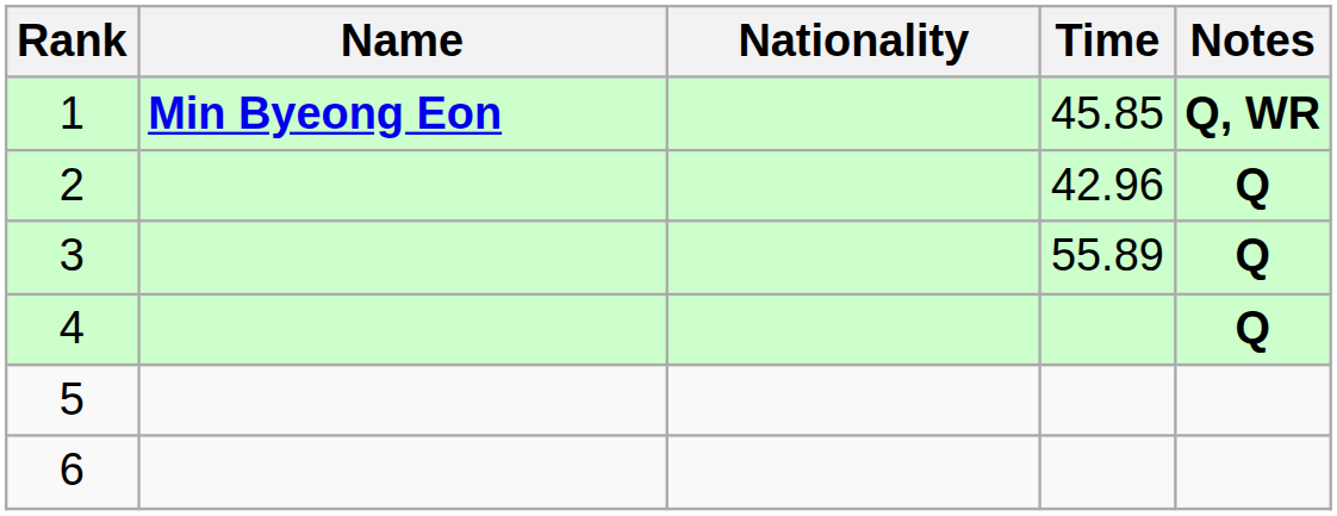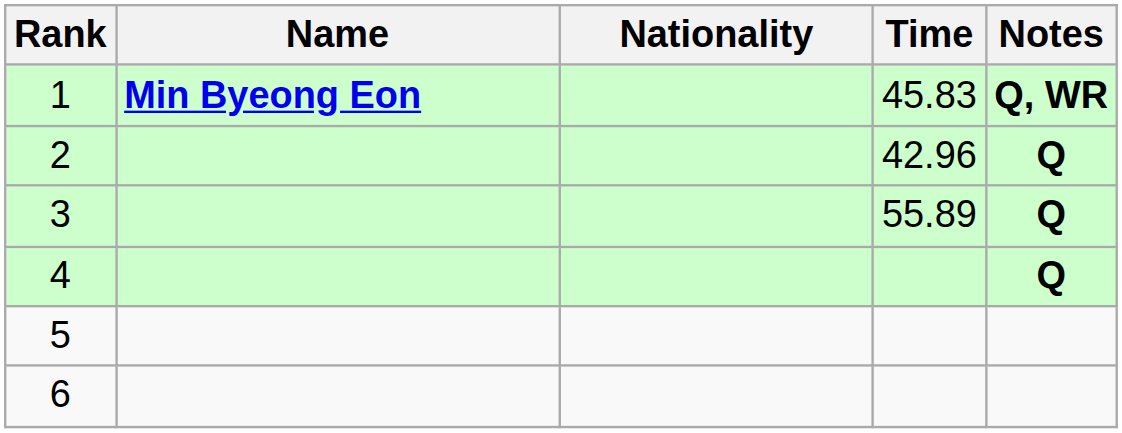 <table class="wikitable sortable" style="text-align:center">
 <tr>
 <th>Rank</th>
 <th style="width:180px">Name</th>
 <th style="width:125px">Nationality</th>
 <th>Time</th>
 <th>Notes</th>
 </tr>
 <tr style="background:#cfc;">
 <td>1</td>
 <td style="text-align:left;"><strong><a href='#'>Min Byeong Eon</a></strong></td>
 <td style="text-align:left;"></td>
-<td>45.85</td>
+<td>45.83</td>
 <td><strong>Q, WR</strong></td>
 </tr>
 <tr style="background:#cfc;">
 <td>2</td>
 <td style="text-align:left;"></td>
 <td style="text-align:left;"></td>
 <td>42.96</td>
 <td><strong>Q</strong></td>
 </tr>
 <tr style="background:#cfc;">
 <td>3</td>
 <td style="text-align:left;"></td>
 <td style="text-align:left;"></td>
 <td>55.89</td>
 <td><strong>Q</strong></td>
 </tr>
 <tr style="background:#cfc;">
 <td>4</td>
 <td style="text-align:left;"></td>
 <td style="text-align:left;"></td>
 <td></td>
 <td><strong>Q</strong></td>
 </tr>
 <tr>
 <td>5</td>
 <td style="text-align:left;"></td>
 <td style="text-align:left;"></td>
 <td></td>
 <td></td>
 </tr>
 <tr>
 <td>6</td>
 <td style="text-align:left;"></td>
 <td style="text-align:left;"></td>
 <td></td>
 <td></td>
 </tr>
 </table>
